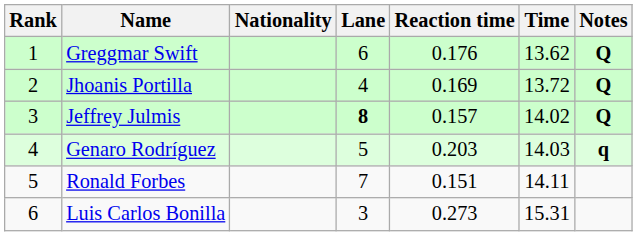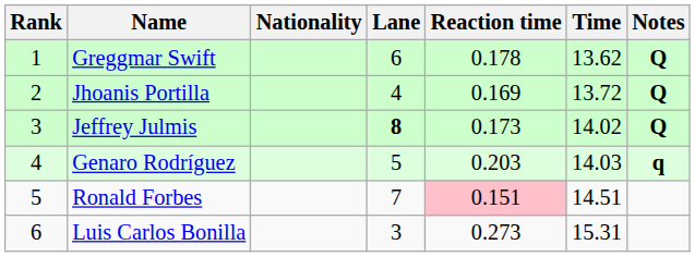 <table class="wikitable sortable" style="text-align:center">
 <tr>
 <th>Rank</th>
 <th>Name</th>
 <th>Nationality</th>
 <th>Lane</th>
 <th>Reaction time</th>
 <th>Time</th>
 <th>Notes</th>
 </tr>
 <tr bgcolor=ccffcc>
 <td>1</td>
 <td align=left><a href='#'>Greggmar Swift</a></td>
 <td align=left></td>
 <td>6</td>
-<td>0.176</td>
+<td>0.178</td>
 <td>13.62</td>
 <td><strong>Q</strong></td>
 </tr>
 <tr bgcolor=ccffcc>
 <td>2</td>
 <td align=left><a href='#'>Jhoanis Portilla</a></td>
 <td align=left></td>
 <td>4</td>
 <td>0.169</td>
 <td>13.72</td>
 <td><strong>Q</strong></td>
 </tr>
 <tr bgcolor=ccffcc>
 <td>3</td>
 <td align=left><a href='#'>Jeffrey Julmis</a></td>
 <td align=left></td>
 <td><strong>8</strong></td>
-<td>0.157</td>
+<td>0.173</td>
 <td>14.02</td>
 <td><strong>Q</strong></td>
 </tr>
 <tr bgcolor=ddffdd>
 <td>4</td>
 <td align=left><a href='#'>Genaro Rodríguez</a></td>
 <td align=left></td>
 <td>5</td>
 <td>0.203</td>
 <td>14.03</td>
 <td><strong>q</strong></td>
 </tr>
 <tr>
 <td>5</td>
 <td align=left><a href='#'>Ronald Forbes</a></td>
 <td align=left></td>
 <td>7</td>
-<td>0.151</td>
-<td>14.11</td>
+<td style="background: pink;">0.151</td>
+<td>14.51</td>
 <td></td>
 </tr>
 <tr>
 <td>6</td>
 <td align=left><a href='#'>Luis Carlos Bonilla</a></td>
 <td align=left></td>
 <td>3</td>
 <td>0.273</td>
 <td>15.31</td>
 <td></td>
 </tr>
 </table>
